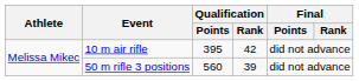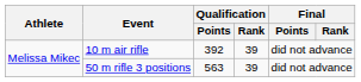 <table class="wikitable" style="font-size:90%">
 <tr>
 <th rowspan="2">Athlete</th>
 <th rowspan="2">Event</th>
 <th colspan=2>Qualification</th>
 <th colspan=2>Final</th>
 </tr>
 <tr style="font-size:95%">
 <th>Points</th>
 <th>Rank</th>
 <th>Points</th>
 <th>Rank</th>
 </tr>
 <tr align=center>
 <td align=left rowspan=2><a href='#'>Melissa Mikec</a></td>
 <td align=left><a href='#'>10 m air rifle</a></td>
-<td>395</td>
-<td>42</td>
+<td>392</td>
+<td>39</td>
 <td colspan=2>did not advance</td>
 </tr>
 <tr align=center>
 <td align=left><a href='#'>50 m rifle 3 positions</a></td>
-<td>560</td>
+<td>563</td>
 <td>39</td>
 <td colspan=2>did not advance</td>
 </tr>
 </table>
